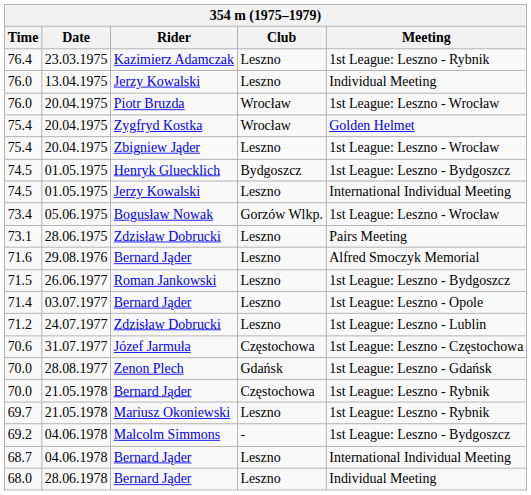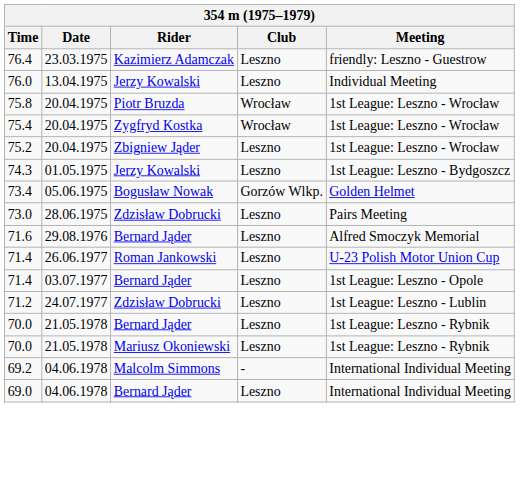 <table class=wikitable>
 <tr>
 <th colspan=5>354 m (1975–1979)</th>
 </tr>
 <tr>
 <th>Time</th>
 <th>Date</th>
 <th>Rider</th>
 <th>Club</th>
 <th>Meeting</th>
 </tr>
 <tr>
 <td>76.4</td>
 <td>23.03.1975</td>
 <td> <a href='#'>Kazimierz Adamczak</a></td>
 <td>Leszno</td>
-<td>1st League: Leszno - Rybnik</td>
+<td>friendly: Leszno - Guestrow</td>
 </tr>
 <tr>
 <td>76.0</td>
 <td>13.04.1975</td>
 <td> <a href='#'>Jerzy Kowalski</a></td>
 <td>Leszno</td>
 <td>Individual Meeting</td>
 </tr>
 <tr>
-<td>76.0</td>
+<td>75.8</td>
 <td>20.04.1975</td>
 <td> <a href='#'>Piotr Bruzda</a></td>
 <td>Wrocław</td>
 <td>1st League: Leszno - Wrocław</td>
 </tr>
 <tr>
 <td>75.4</td>
 <td>20.04.1975</td>
 <td> <a href='#'>Zygfryd Kostka</a></td>
 <td>Wrocław</td>
-<td><a href='#'>Golden Helmet</a></td>
+<td>1st League: Leszno - Wrocław</td>
 </tr>
 <tr>
-<td>75.4</td>
+<td>75.2</td>
 <td>20.04.1975</td>
 <td> <a href='#'>Zbigniew Jąder</a></td>
 <td>Leszno</td>
 <td>1st League: Leszno - Wrocław</td>
 </tr>
 <tr>
-<td>74.5</td>
-<td>01.05.1975</td>
-<td> <a href='#'>Henryk Gluecklich</a></td>
-<td>Bydgoszcz</td>
-<td>1st League: Leszno - Bydgoszcz</td>
-</tr>
-<tr>
-<td>74.5</td>
+<td>74.3</td>
 <td>01.05.1975</td>
 <td> <a href='#'>Jerzy Kowalski</a></td>
 <td>Leszno</td>
-<td>International Individual Meeting</td>
+<td>1st League: Leszno - Bydgoszcz</td>
 </tr>
 <tr>
 <td>73.4</td>
 <td>05.06.1975</td>
 <td> <a href='#'>Bogusław Nowak</a></td>
 <td>Gorzów Wlkp.</td>
-<td>1st League: Leszno - Wrocław</td>
+<td><a href='#'>Golden Helmet</a></td>
 </tr>
 <tr>
-<td>73.1</td>
+<td>73.0</td>
 <td>28.06.1975</td>
 <td> <a href='#'>Zdzisław Dobrucki</a></td>
 <td>Leszno</td>
 <td>Pairs Meeting</td>
 </tr>
 <tr>
 <td>71.6</td>
 <td>29.08.1976</td>
 <td> <a href='#'>Bernard Jąder</a></td>
 <td>Leszno</td>
 <td>Alfred Smoczyk Memorial</td>
 </tr>
 <tr>
-<td>71.5</td>
+<td>71.4</td>
 <td>26.06.1977</td>
 <td> <a href='#'>Roman Jankowski</a></td>
 <td>Leszno</td>
-<td>1st League: Leszno - Bydgoszcz</td>
+<td><a href='#'>U-23 Polish Motor Union Cup</a></td>
 </tr>
 <tr>
 <td>71.4</td>
 <td>03.07.1977</td>
 <td> <a href='#'>Bernard Jąder</a></td>
 <td>Leszno</td>
 <td>1st League: Leszno - Opole</td>
 </tr>
 <tr>
 <td>71.2</td>
 <td>24.07.1977</td>
 <td> <a href='#'>Zdzisław Dobrucki</a></td>
 <td>Leszno</td>
 <td>1st League: Leszno - Lublin</td>
 </tr>
 <tr>
-<td>70.6</td>
-<td>31.07.1977</td>
-<td> <a href='#'>Józef Jarmuła</a></td>
-<td>Częstochowa</td>
-<td>1st League: Leszno - Częstochowa</td>
+<td>70.0</td>
+<td>21.05.1978</td>
+<td> <a href='#'>Bernard Jąder</a></td>
+<td>Leszno</td>
+<td>1st League: Leszno - Rybnik</td>
 </tr>
 <tr>
 <td>70.0</td>
-<td>28.08.1977</td>
-<td> <a href='#'>Zenon Plech</a></td>
-<td>Gdańsk</td>
-<td>1st League: Leszno - Gdańsk</td>
-</tr>
-<tr>
-<td>70.0</td>
-<td>21.05.1978</td>
-<td> <a href='#'>Bernard Jąder</a></td>
-<td>Częstochowa</td>
-<td>1st League: Leszno - Rybnik</td>
-</tr>
-<tr>
-<td>69.7</td>
 <td>21.05.1978</td>
 <td> <a href='#'>Mariusz Okoniewski</a></td>
 <td>Leszno</td>
 <td>1st League: Leszno - Rybnik</td>
 </tr>
 <tr>
 <td>69.2</td>
 <td>04.06.1978</td>
 <td> <a href='#'>Malcolm Simmons</a></td>
 <td>-</td>
-<td>1st League: Leszno - Bydgoszcz</td>
+<td>International Individual Meeting</td>
 </tr>
 <tr>
-<td>68.7</td>
+<td>69.0</td>
 <td>04.06.1978</td>
 <td> <a href='#'>Bernard Jąder</a></td>
 <td>Leszno</td>
 <td>International Individual Meeting</td>
 </tr>
-<tr>
-<td>68.0</td>
-<td>28.06.1978</td>
-<td> <a href='#'>Bernard Jąder</a></td>
-<td>Leszno</td>
-<td>Individual Meeting</td>
-</tr>
 </table>
